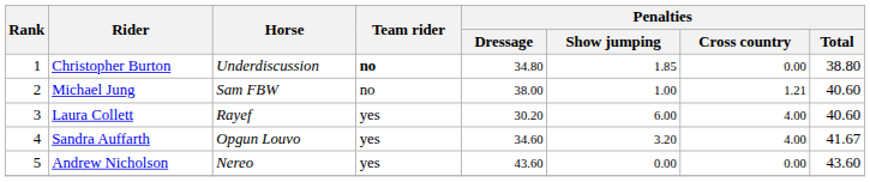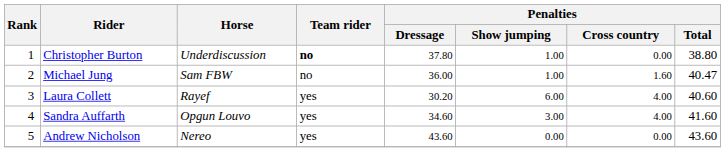 <table class="wikitable" style="font-size: 100%">
 <tr style="background-color:#EFEFEF;">
 <th rowspan=2 width="5%">Rank</th>
 <th rowspan=2>Rider</th>
 <th rowspan=2>Horse</th>
 <th rowspan=2>Team rider</th>
 <th colspan=4>Penalties</th>
 </tr>
 <tr style="background-color:#EFEFEF;">
 <th>Dressage</th>
 <th>Show jumping</th>
 <th>Cross country</th>
 <th>Total</th>
 </tr>
 <tr valign="top" style="background-color:#FFFFFF;">
 <td align="right">1 </td>
 <td> <a href='#'>Christopher Burton</a></td>
 <td><em>Underdiscussion</em></td>
 <td><strong>no</strong></td>
-<td align="right"><small>34.80</small></td>
-<td align="right"><small>1.85</small></td>
+<td align="right"><small>37.80</small></td>
+<td align="right"><small>1.00</small></td>
 <td align="right"><small>0.00</small></td>
 <td align="right">38.80</td>
 </tr>
 <tr valign="top" style="background-color:#FFFFFF;">
 <td align="right">2 </td>
 <td> <a href='#'>Michael Jung</a></td>
 <td><em>Sam FBW</em></td>
 <td>no</td>
-<td align="right"><small>38.00</small></td>
+<td align="right"><small>36.00</small></td>
 <td align="right"><small>1.00</small></td>
-<td align="right"><small>1.21</small></td>
-<td align="right">40.60</td>
+<td align="right"><small>1.60</small></td>
+<td align="right">40.47</td>
 </tr>
 <tr valign="top" style="background-color:#FFFFFF;">
 <td align="right">3 </td>
 <td> <a href='#'>Laura Collett</a></td>
 <td><em>Rayef</em></td>
 <td>yes</td>
 <td align="right"><small>30.20</small></td>
 <td align="right"><small>6.00</small></td>
 <td align="right"><small>4.00</small></td>
 <td align="right"> 40.60</td>
 </tr>
 <tr valign="top" style="background-color:#FFFFFF;">
 <td align="right">4 </td>
 <td> <a href='#'>Sandra Auffarth</a></td>
 <td><em>Opgun Louvo</em></td>
 <td>yes</td>
 <td align="right"><small>34.60</small></td>
-<td align="right"><small>3.20</small></td>
+<td align="right"><small>3.00</small></td>
 <td align="right"><small>4.00</small></td>
-<td align="right">41.67</td>
+<td align="right">41.60</td>
 </tr>
 <tr valign="top" style="background-color:#FFFFFF;">
 <td align="right">5 </td>
 <td> <a href='#'>Andrew Nicholson</a></td>
 <td><em>Nereo</em></td>
 <td>yes</td>
 <td align="right"><small>43.60</small></td>
 <td align="right"><small>0.00</small></td>
 <td align="right"><small>0.00</small></td>
 <td align="right">43.60</td>
 </tr>
 <tr valign="top" style="background-color:#FFFFFF;">
 </tr>
 </table>
